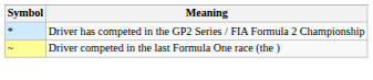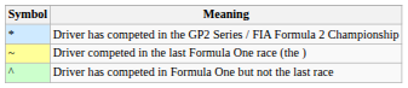 <table class="wikitable">
 <tr>
 </tr>
 <tr>
 <th scope=col>Symbol</th>
 <th scope=col>Meaning</th>
 </tr>
 <tr>
 <td style="background: #CFEAFF;">*</td>
 <td>Driver has competed in the GP2 Series / FIA Formula 2 Championship</td>
 </tr>
 <tr>
 <td style="background: #FFFF99;">~</td>
 <td>Driver competed in the last Formula One race (the )</td>
 </tr>
+<tr>
+<td style="background: #ccffcc;">^</td>
+<td>Driver has competed in Formula One but not the last race</td>
+</tr>
 </table>
